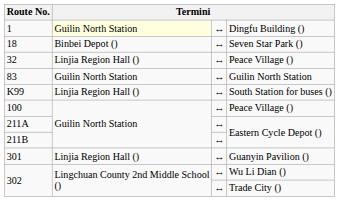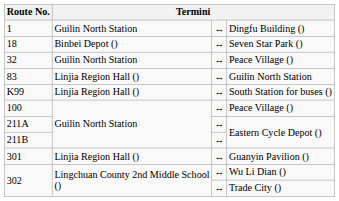 <table class="wikitable">
 <tr>
 <th>Route No.</th>
 <th colspan="3">Termini</th>
 </tr>
 <tr>
 <td>1</td>
-<td style="background: lightyellow;">Guilin North Station</td>
+<td>Guilin North Station</td>
 <td>↔</td>
 <td>Dingfu Building ()</td>
 </tr>
 <tr>
 <td>18</td>
 <td>Binbei Depot ()</td>
 <td>↔</td>
 <td>Seven Star Park ()</td>
 </tr>
 <tr>
 <td>32</td>
-<td>Linjia Region Hall ()</td>
+<td>Guilin North Station</td>
 <td>↔</td>
 <td>Peace Village ()</td>
 </tr>
 <tr>
 <td>83</td>
-<td>Guilin North Station</td>
+<td>Linjia Region Hall ()</td>
 <td>↔</td>
 <td>Guilin North Station</td>
 </tr>
 <tr>
 <td>K99</td>
 <td>Linjia Region Hall ()</td>
 <td>↔</td>
 <td>South Station for buses ()</td>
 </tr>
 <tr>
 <td>100</td>
 <td rowspan="3">Guilin North Station</td>
 <td>↔</td>
 <td>Peace Village ()</td>
 </tr>
 <tr>
 <td>211A</td>
 <td>↔</td>
 <td rowspan="2">Eastern Cycle Depot ()</td>
 </tr>
 <tr>
 <td>211B</td>
 <td>↔</td>
 </tr>
 <tr>
 <td>301</td>
 <td>Linjia Region Hall ()</td>
 <td>↔</td>
 <td>Guanyin Pavilion ()</td>
 </tr>
 <tr>
 <td rowspan="2">302</td>
 <td rowspan="2">Lingchuan County 2nd Middle School<br>()</td>
 <td>↔</td>
 <td>Wu Li Dian ()</td>
 </tr>
 <tr>
 <td>↔</td>
 <td>Trade City ()</td>
 </tr>
 </table>
